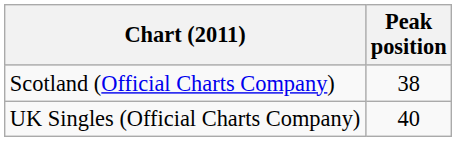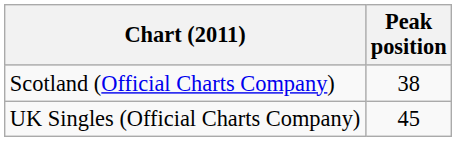 <table class="wikitable">
 <tr>
 <th align="left">Chart (2011)</th>
 <th align="left">Peak<br>position</th>
 </tr>
 <tr>
 <td>Scotland (<a href='#'>Official Charts Company</a>)</td>
 <td style="text-align:center;">38</td>
 </tr>
 <tr>
 <td>UK Singles (Official Charts Company)</td>
-<td style="text-align:center;">40</td>
+<td style="text-align:center;">45</td>
 </tr>
 </table>
